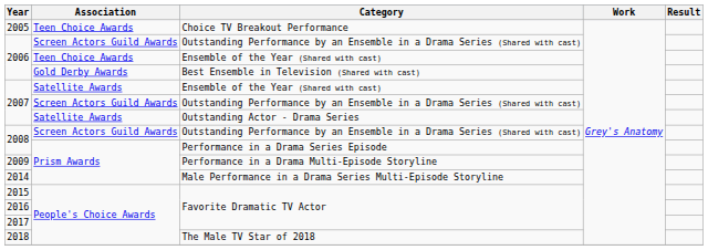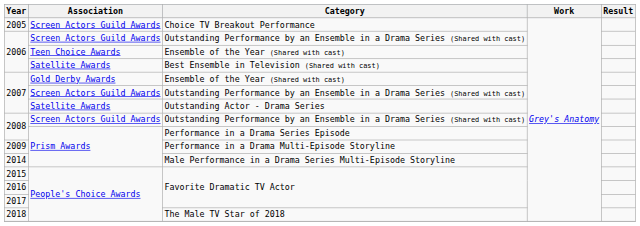 <table class="wikitable">
 <tr style="background:#b0c4de; text-align:center;">
 <th>Year</th>
 <th>Association</th>
 <th>Category</th>
 <th>Work</th>
 <th>Result</th>
 </tr>
 <tr>
 <td>2005</td>
-<td><a href='#'>Teen Choice Awards</a></td>
+<td><a href='#'>Screen Actors Guild Awards</a></td>
 <td>Choice TV Breakout Performance</td>
 <td rowspan=15><em><a href='#'>Grey's Anatomy</a></em></td>
 <td></td>
 </tr>
 <tr>
 <td rowspan=3>2006</td>
 <td><a href='#'>Screen Actors Guild Awards</a></td>
 <td>Outstanding Performance by an Ensemble in a Drama Series <small>(Shared with cast)</small></td>
 <td></td>
 </tr>
 <tr>
 <td><a href='#'>Teen Choice Awards</a></td>
 <td>Ensemble of the Year <small>(Shared with cast)</small></td>
 <td></td>
 </tr>
 <tr>
-<td><a href='#'>Gold Derby Awards</a></td>
+<td><a href='#'>Satellite Awards</a></td>
 <td>Best Ensemble in Television <small>(Shared with cast)</small></td>
 <td></td>
 </tr>
 <tr>
 <td rowspan=3>2007</td>
-<td><a href='#'>Satellite Awards</a></td>
+<td><a href='#'>Gold Derby Awards</a></td>
 <td>Ensemble of the Year <small>(Shared with cast)</small></td>
 <td></td>
 </tr>
 <tr>
 <td><a href='#'>Screen Actors Guild Awards</a></td>
 <td>Outstanding Performance by an Ensemble in a Drama Series <small>(Shared with cast)</small></td>
 <td></td>
 </tr>
 <tr>
 <td><a href='#'>Satellite Awards</a></td>
 <td>Outstanding Actor - Drama Series</td>
 <td></td>
 </tr>
 <tr>
 <td rowspan=2>2008</td>
 <td><a href='#'>Screen Actors Guild Awards</a></td>
 <td>Outstanding Performance by an Ensemble in a Drama Series <small>(Shared with cast)</small></td>
 <td></td>
 </tr>
 <tr>
 <td rowspan="3"><a href='#'>Prism Awards</a></td>
 <td>Performance in a Drama Series Episode</td>
 <td></td>
 </tr>
 <tr>
 <td>2009</td>
 <td>Performance in a Drama Multi-Episode Storyline</td>
 <td></td>
 </tr>
 <tr>
 <td>2014</td>
 <td>Male Performance in a Drama Series Multi-Episode Storyline</td>
 <td></td>
 </tr>
 <tr>
 <td>2015</td>
 <td rowspan="4"><a href='#'>People's Choice Awards</a></td>
 <td rowspan="3">Favorite Dramatic TV Actor</td>
 <td></td>
 </tr>
 <tr>
 <td>2016</td>
 <td></td>
 </tr>
 <tr>
 <td>2017</td>
 <td></td>
 </tr>
 <tr>
 <td>2018</td>
 <td>The Male TV Star of 2018</td>
 <td></td>
 </tr>
 <tr>
 </tr>
 </table>
